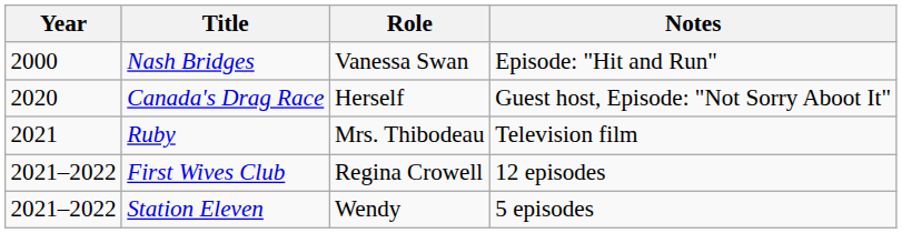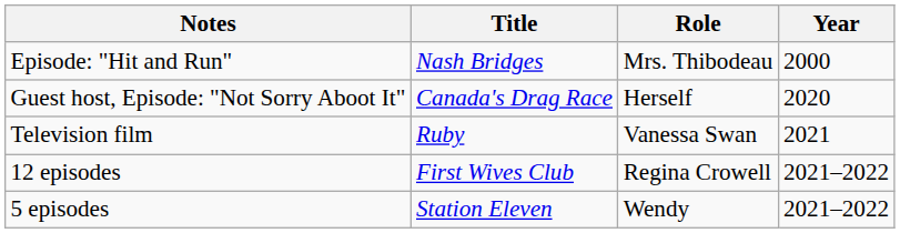 <table class="wikitable sortable">
 <tr>
-<th>Year</th>
+<th class="unsortable">Notes</th>
 <th>Title</th>
 <th>Role</th>
-<th class="unsortable">Notes</th>
+<th>Year</th>
 </tr>
 <tr>
+<td>Episode: "Hit and Run"</td>
+<td><em><a href='#'>Nash Bridges</a></em></td>
+<td>Mrs. Thibodeau</td>
 <td>2000</td>
-<td><em><a href='#'>Nash Bridges</a></em></td>
-<td>Vanessa Swan</td>
-<td>Episode: "Hit and Run"</td>
 </tr>
 <tr>
-<td>2020</td>
+<td>Guest host, Episode: "Not Sorry Aboot It"</td>
 <td><em><a href='#'>Canada's Drag Race</a></em></td>
 <td>Herself</td>
-<td>Guest host, Episode: "Not Sorry Aboot It"</td>
+<td>2020</td>
 </tr>
 <tr>
+<td>Television film</td>
+<td><em><a href='#'>Ruby</a></em></td>
+<td>Vanessa Swan</td>
 <td>2021</td>
-<td><em><a href='#'>Ruby</a></em></td>
-<td>Mrs. Thibodeau</td>
-<td>Television film</td>
 </tr>
 <tr>
-<td>2021–2022</td>
+<td>12 episodes</td>
 <td><em><a href='#'>First Wives Club</a></em></td>
 <td>Regina Crowell</td>
-<td>12 episodes</td>
+<td>2021–2022</td>
 </tr>
 <tr>
-<td>2021–2022</td>
+<td>5 episodes</td>
 <td><em><a href='#'>Station Eleven</a></em></td>
 <td>Wendy</td>
-<td>5 episodes</td>
+<td>2021–2022</td>
 </tr>
 </table>
